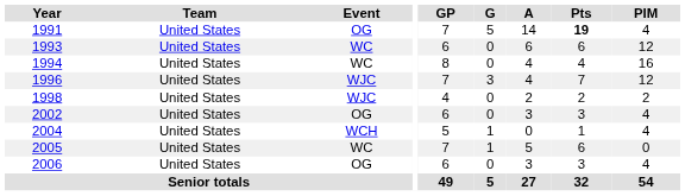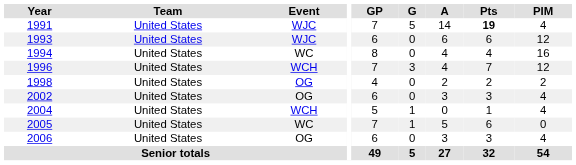 <table border="0" cellpadding="1" cellspacing="0" ID="Table3" style="text-align:center; width:50em">
 <tr ALIGN="center" bgcolor="#e0e0e0">
 <th>Year</th>
 <th>Team</th>
 <th>Event</th>
 <th rowspan="99" bgcolor="#ffffff"></th>
 <th>GP</th>
 <th>G</th>
 <th>A</th>
 <th>Pts</th>
 <th>PIM</th>
 </tr>
 <tr>
 <td><a href='#'>1991</a></td>
 <td><a href='#'>United States</a></td>
-<td><a href='#'>OG</a></td>
+<td><a href='#'>WJC</a></td>
 <td>7</td>
 <td>5</td>
 <td>14</td>
 <td><strong>19</strong></td>
 <td>4</td>
 </tr>
 <tr bgcolor="#f0f0f0">
 <td><a href='#'>1993</a></td>
 <td><a href='#'>United States</a></td>
-<td><a href='#'>WC</a></td>
+<td><a href='#'>WJC</a></td>
 <td>6</td>
 <td>0</td>
 <td>6</td>
 <td>6</td>
 <td>12</td>
 </tr>
 <tr>
 <td><a href='#'>1994</a></td>
 <td>United States</td>
 <td>WC</td>
 <td>8</td>
 <td>0</td>
 <td>4</td>
 <td>4</td>
 <td>16</td>
 </tr>
 <tr bgcolor="#f0f0f0">
 <td><a href='#'>1996</a></td>
 <td>United States</td>
-<td><a href='#'>WJC</a></td>
+<td><a href='#'>WCH</a></td>
 <td>7</td>
 <td>3</td>
 <td>4</td>
 <td>7</td>
 <td>12</td>
 </tr>
 <tr>
 <td><a href='#'>1998</a></td>
 <td>United States</td>
-<td><a href='#'>WJC</a></td>
+<td><a href='#'>OG</a></td>
 <td>4</td>
 <td>0</td>
 <td>2</td>
 <td>2</td>
 <td>2</td>
 </tr>
 <tr bgcolor="#f0f0f0">
 <td><a href='#'>2002</a></td>
 <td>United States</td>
 <td>OG</td>
 <td>6</td>
 <td>0</td>
 <td>3</td>
 <td>3</td>
 <td>4</td>
 </tr>
 <tr>
 <td><a href='#'>2004</a></td>
 <td>United States</td>
 <td><a href='#'>WCH</a></td>
 <td>5</td>
 <td>1</td>
 <td>0</td>
 <td>1</td>
 <td>4</td>
 </tr>
 <tr bgcolor="#f0f0f0">
 <td><a href='#'>2005</a></td>
 <td>United States</td>
 <td>WC</td>
 <td>7</td>
 <td>1</td>
 <td>5</td>
 <td>6</td>
 <td>0</td>
 </tr>
 <tr>
 <td><a href='#'>2006</a></td>
 <td>United States</td>
 <td>OG</td>
 <td>6</td>
 <td>0</td>
 <td>3</td>
 <td>3</td>
 <td>4</td>
 </tr>
 <tr bgcolor="#e0e0e0">
 <th colspan="3">Senior totals</th>
 <th>49</th>
 <th>5</th>
 <th>27</th>
 <th>32</th>
 <th>54</th>
 </tr>
 </table>
